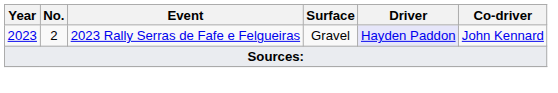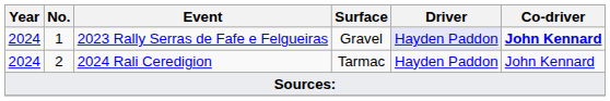 <table class="wikitable" style="font-size: 85%; ">
 <tr>
 <th>Year</th>
 <th>No.</th>
 <th>Event</th>
 <th>Surface</th>
 <th>Driver</th>
 <th>Co-driver</th>
 </tr>
 <tr>
-<td align="center"><a href='#'>2023</a></td>
-<td align="center">2</td>
+<td align="center"><a href='#'>2024</a></td>
+<td align="center">1</td>
 <td> <a href='#'>2023 Rally Serras de Fafe e Felgueiras</a></td>
 <td align="center">Gravel</td>
 <td style="background: lavender;"> <a href='#'>Hayden Paddon</a></td>
+<td><strong> <a href='#'>John Kennard</a></strong></td>
+</tr>
+<tr>
+<td align="center"><a href='#'>2024</a></td>
+<td align="center">2</td>
+<td> <a href='#'>2024 Rali Ceredigion</a></td>
+<td align="center">Tarmac</td>
+<td> <a href='#'>Hayden Paddon</a></td>
 <td> <a href='#'>John Kennard</a></td>
 </tr>
 <tr>
 <td colspan="6" style="background-color:#EAECF0;text-align:center"><strong>Sources:</strong></td>
 </tr>
 <tr>
 </tr>
 </table>
